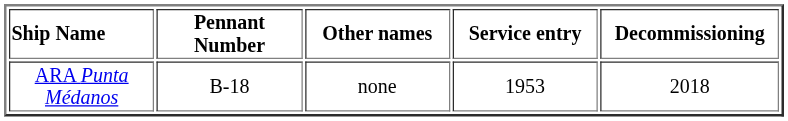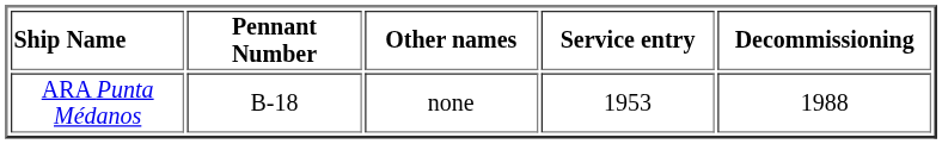 <table width="100%" border="2">
 <tr>
 <th width="16%" align="left">Ship Name</th>
 <th width="16%" align="center">Pennant Number</th>
 <th width="16%" align="center">Other names</th>
 <th width="16%" align="center">Service entry</th>
 <th width="16%" align="center">Decommissioning</th>
 </tr>
 <tr>
 <td align="center"><a href='#'>ARA <em>Punta Médanos</em></a></td>
 <td align="center">B-18</td>
 <td align="center">none</td>
 <td align="center">1953</td>
-<td align="center">2018 </td>
+<td align="center">1988 </td>
 </tr>
 </table>
